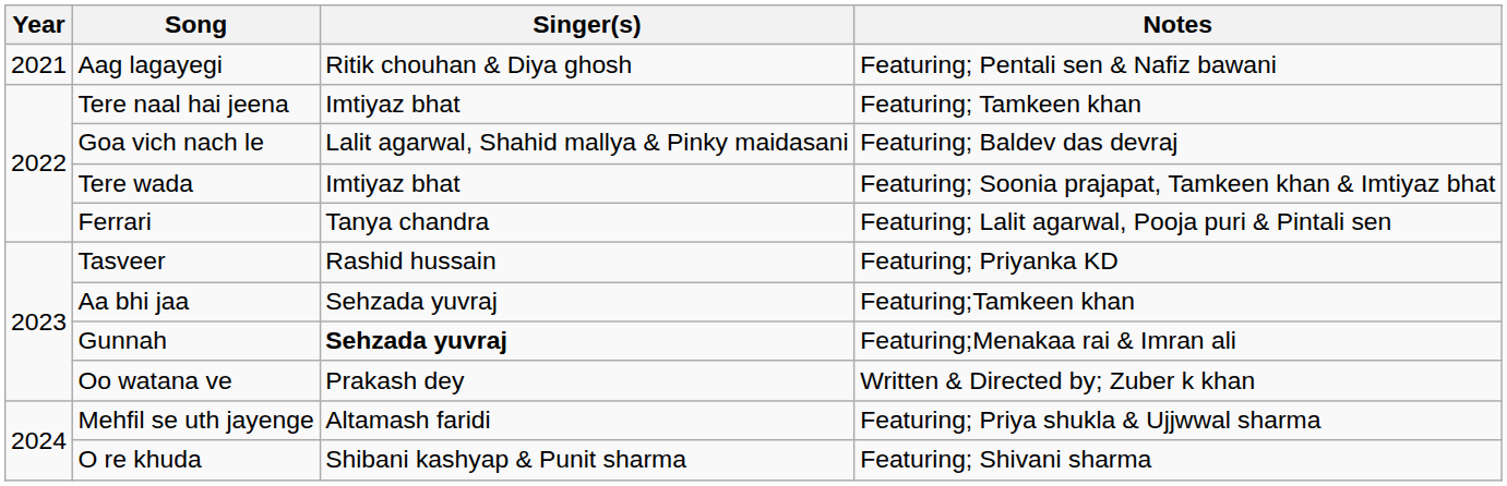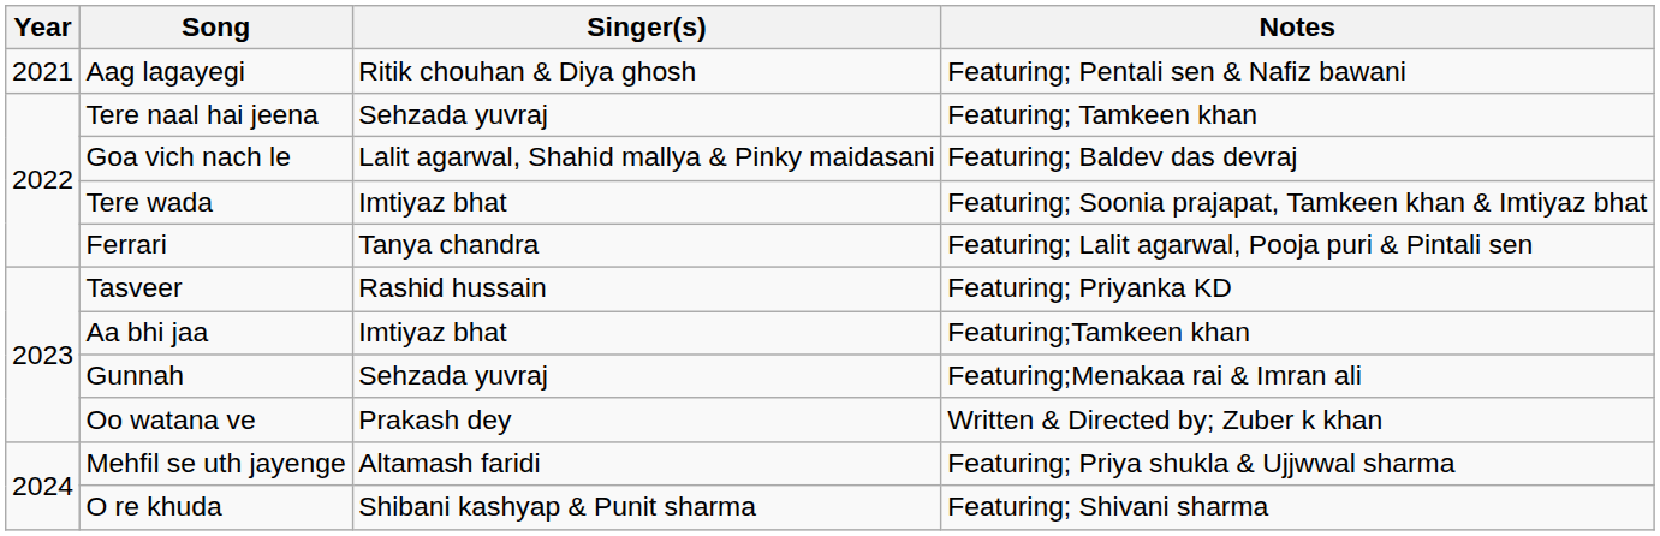 <table class="wikitable sortable">
 <tr>
 <th>Year</th>
 <th>Song</th>
 <th>Singer(s)</th>
 <th>Notes</th>
 </tr>
 <tr>
 <td>2021</td>
 <td>Aag lagayegi</td>
 <td>Ritik chouhan & Diya ghosh</td>
 <td>Featuring; Pentali sen & Nafiz bawani</td>
 </tr>
 <tr>
 <td rowspan="4">2022</td>
 <td>Tere naal hai jeena</td>
-<td>Imtiyaz bhat</td>
+<td>Sehzada yuvraj</td>
 <td>Featuring; Tamkeen khan</td>
 </tr>
 <tr>
 <td>Goa vich nach le</td>
 <td>Lalit agarwal, Shahid mallya & Pinky maidasani</td>
 <td>Featuring; Baldev das devraj</td>
 </tr>
 <tr>
 <td>Tere wada</td>
 <td>Imtiyaz bhat</td>
 <td>Featuring; Soonia prajapat, Tamkeen khan & Imtiyaz bhat</td>
 </tr>
 <tr>
 <td>Ferrari</td>
 <td>Tanya chandra</td>
 <td>Featuring; Lalit agarwal, Pooja puri & Pintali sen</td>
 </tr>
 <tr>
 <td rowspan="4">2023</td>
 <td>Tasveer</td>
 <td>Rashid hussain</td>
 <td>Featuring; Priyanka KD</td>
 </tr>
 <tr>
 <td>Aa bhi jaa</td>
-<td>Sehzada yuvraj</td>
+<td>Imtiyaz bhat</td>
 <td>Featuring;Tamkeen khan</td>
 </tr>
 <tr>
 <td>Gunnah</td>
-<td><strong>Sehzada yuvraj</strong></td>
+<td>Sehzada yuvraj</td>
 <td>Featuring;Menakaa rai & Imran ali</td>
 </tr>
 <tr>
 <td>Oo watana ve</td>
 <td>Prakash dey</td>
 <td>Written & Directed by; Zuber k khan</td>
 </tr>
 <tr>
 <td rowspan="2">2024</td>
 <td>Mehfil se uth jayenge</td>
 <td>Altamash faridi</td>
 <td>Featuring; Priya shukla & Ujjwwal sharma</td>
 </tr>
 <tr>
 <td>O re khuda</td>
 <td>Shibani kashyap & Punit sharma</td>
 <td>Featuring; Shivani sharma</td>
 </tr>
 </table>
